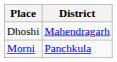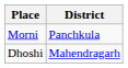 <table class="wikitable sortable">
 <tr>
 <th>Place</th>
 <th>District</th>
 </tr>
 <tr>
+<td><a href='#'>Morni</a></td>
+<td><a href='#'>Panchkula</a></td>
+</tr>
+<tr>
 <td>Dhoshi</td>
 <td><a href='#'>Mahendragarh</a></td>
 </tr>
-<tr>
-<td><a href='#'>Morni</a></td>
-<td><a href='#'>Panchkula</a></td>
-</tr>
 </table>
